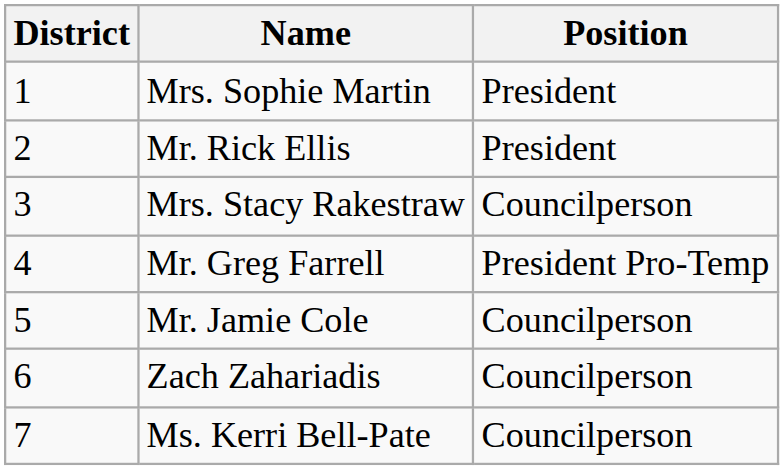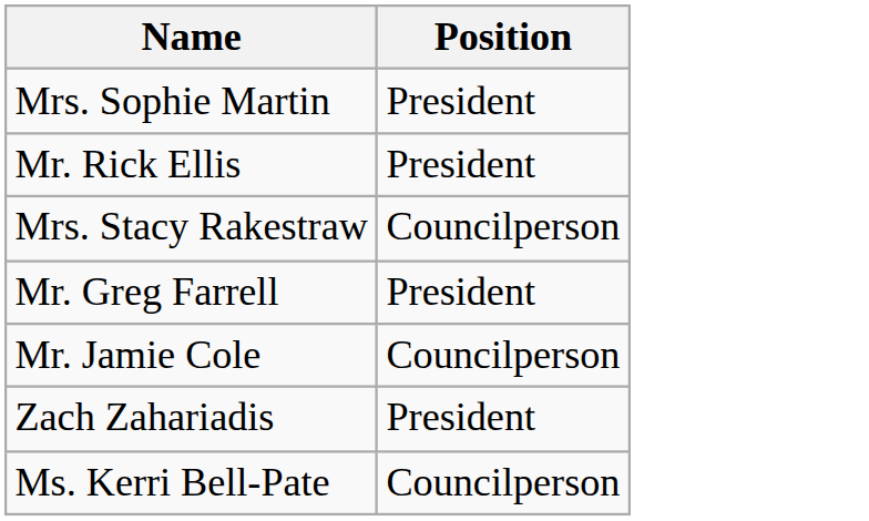 <table class="wikitable">
 <tr>
-<th>District</th>
 <th>Name</th>
 <th>Position</th>
 </tr>
 <tr>
-<td>1</td>
 <td>Mrs. Sophie Martin</td>
 <td>President</td>
 </tr>
 <tr>
-<td>2</td>
 <td>Mr. Rick Ellis</td>
 <td>President</td>
 </tr>
 <tr>
-<td>3</td>
 <td>Mrs. Stacy Rakestraw</td>
 <td>Councilperson</td>
 </tr>
 <tr>
-<td>4</td>
 <td>Mr. Greg Farrell</td>
-<td>President Pro-Temp</td>
+<td>President</td>
 </tr>
 <tr>
-<td>5</td>
 <td>Mr. Jamie Cole</td>
 <td>Councilperson</td>
 </tr>
 <tr>
-<td>6</td>
 <td>Zach Zahariadis</td>
-<td>Councilperson</td>
+<td>President</td>
 </tr>
 <tr>
-<td>7</td>
 <td>Ms. Kerri Bell-Pate</td>
 <td>Councilperson</td>
 </tr>
 </table>
